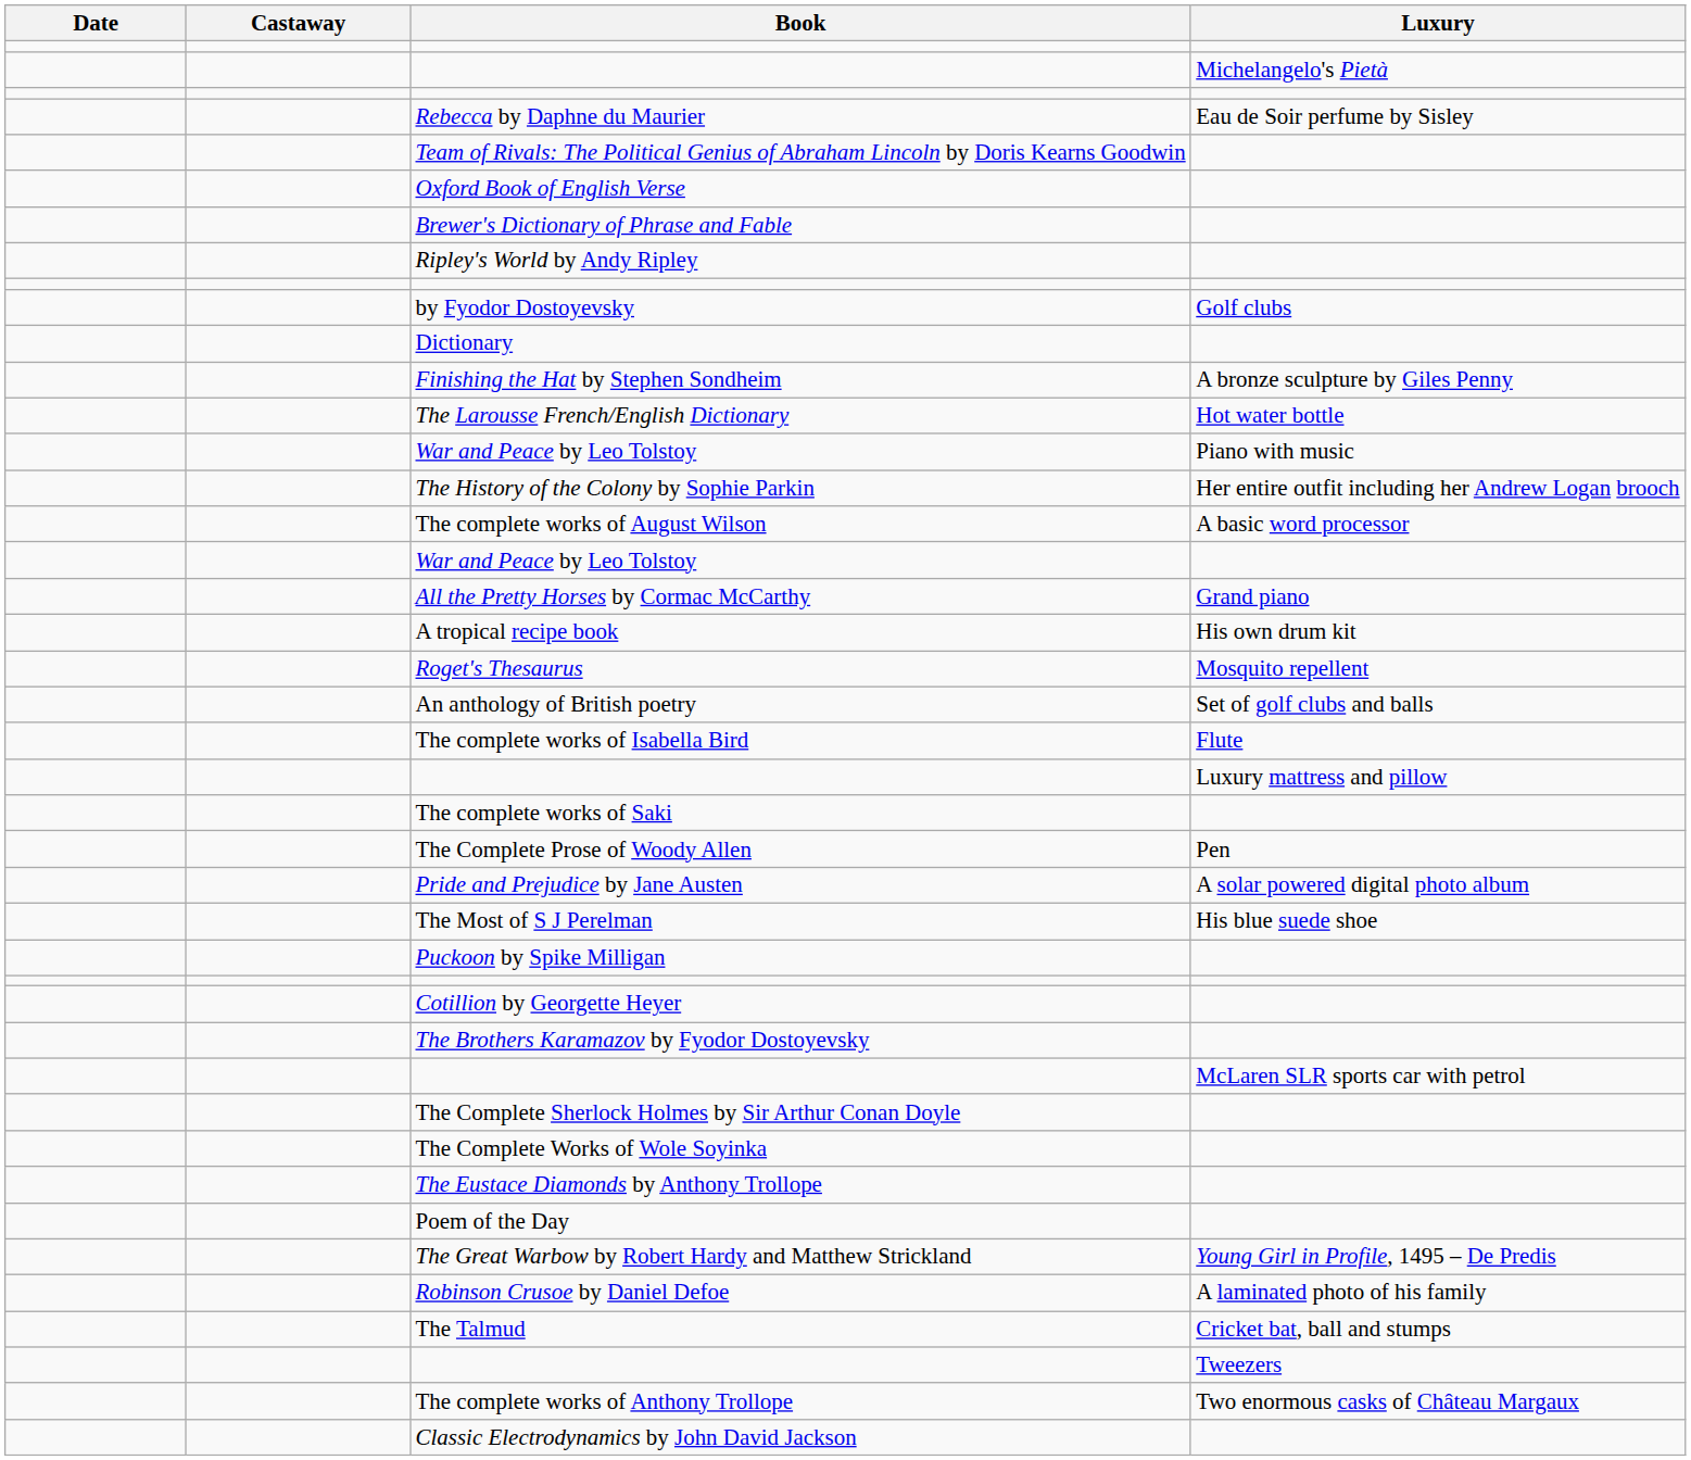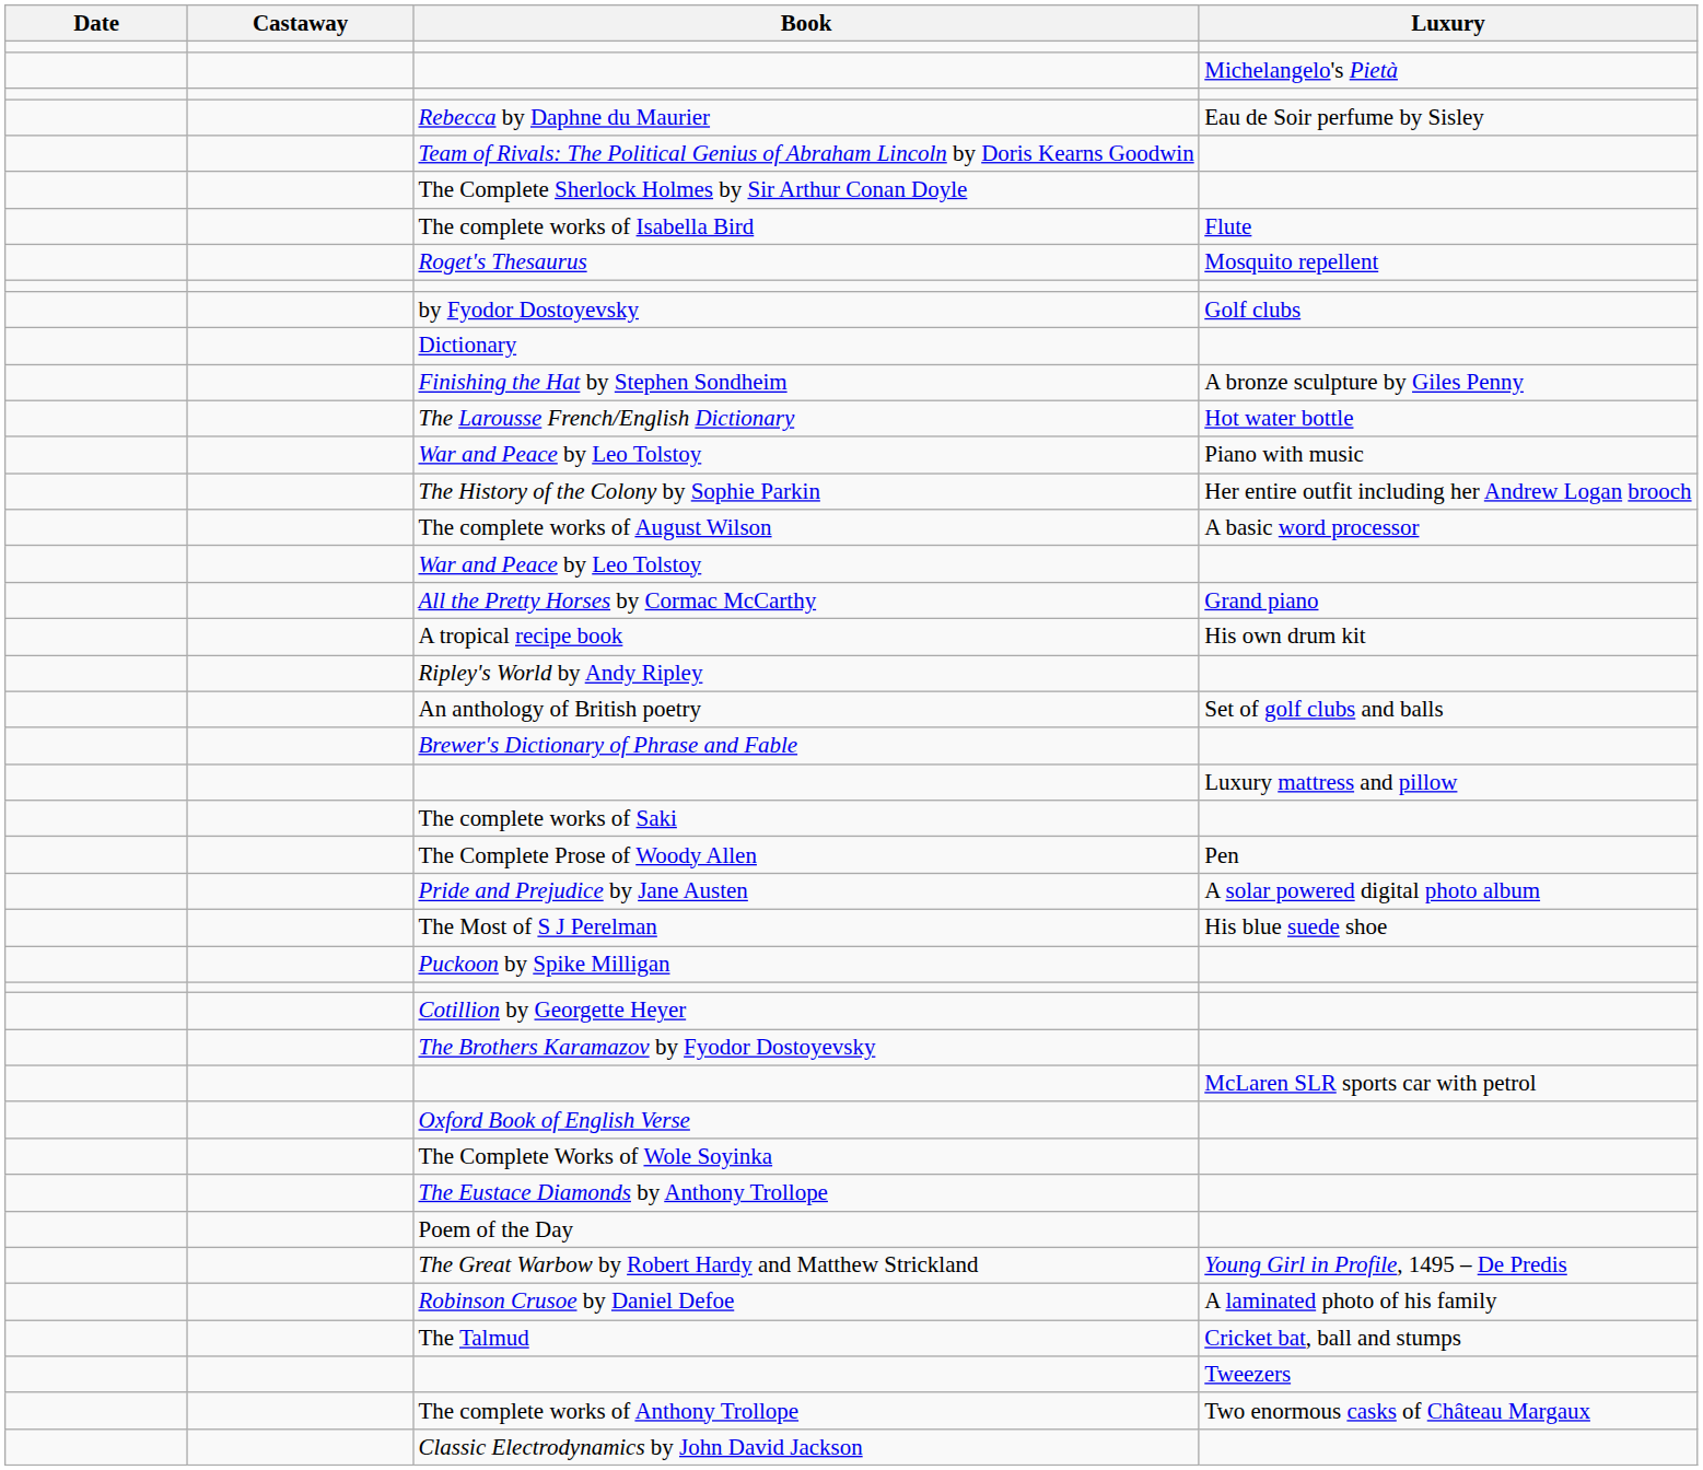 <table class="wikitable sortable">
 <tr>
 <th style="width:120px;">Date</th>
 <th style="width:150px;">Castaway</th>
 <th>Book</th>
 <th>Luxury</th>
 </tr>
 <tr>
 <td></td>
 <td></td>
 <td></td>
 <td></td>
 </tr>
 <tr>
 <td></td>
 <td></td>
 <td></td>
 <td><a href='#'>Michelangelo</a>'s <em><a href='#'>Pietà</a></em></td>
 </tr>
 <tr>
 <td></td>
 <td></td>
 <td></td>
 <td></td>
 </tr>
 <tr>
 <td></td>
 <td></td>
 <td><em><a href='#'>Rebecca</a></em> by <a href='#'>Daphne du Maurier</a></td>
 <td>Eau de Soir perfume by Sisley</td>
 </tr>
 <tr>
 <td></td>
 <td></td>
 <td><em><a href='#'>Team of Rivals: The Political Genius of Abraham Lincoln</a></em> by <a href='#'>Doris Kearns Goodwin</a></td>
 <td></td>
 </tr>
 <tr>
 <td></td>
 <td></td>
-<td><em><a href='#'>Oxford Book of English Verse</a></em></td>
+<td>The Complete <a href='#'>Sherlock Holmes</a> by <a href='#'>Sir Arthur Conan Doyle</a></td>
 <td></td>
 </tr>
 <tr>
 <td></td>
 <td></td>
-<td><em><a href='#'>Brewer's Dictionary of Phrase and Fable</a></em></td>
-<td></td>
+<td>The complete works of <a href='#'>Isabella Bird</a></td>
+<td><a href='#'>Flute</a></td>
 </tr>
 <tr>
 <td></td>
 <td></td>
-<td><em>Ripley's World</em> by <a href='#'>Andy Ripley</a></td>
-<td></td>
+<td><em><a href='#'>Roget's Thesaurus</a></em></td>
+<td><a href='#'>Mosquito repellent</a></td>
 </tr>
 <tr>
 <td></td>
 <td></td>
 <td></td>
 <td></td>
 </tr>
 <tr>
 <td></td>
 <td></td>
 <td> by <a href='#'>Fyodor Dostoyevsky</a></td>
 <td><a href='#'>Golf clubs</a></td>
 </tr>
 <tr>
 <td></td>
 <td></td>
 <td><a href='#'>Dictionary</a></td>
 <td></td>
 </tr>
 <tr>
 <td></td>
 <td></td>
 <td><em><a href='#'>Finishing the Hat</a></em> by <a href='#'>Stephen Sondheim</a></td>
 <td>A bronze sculpture by <a href='#'>Giles Penny</a></td>
 </tr>
 <tr>
 <td></td>
 <td></td>
 <td><em>The <a href='#'>Larousse</a> French/English <a href='#'>Dictionary</a></em></td>
 <td><a href='#'>Hot water bottle</a></td>
 </tr>
 <tr>
 <td></td>
 <td></td>
 <td><em><a href='#'>War and Peace</a></em> by <a href='#'>Leo Tolstoy</a></td>
 <td>Piano with music</td>
 </tr>
 <tr>
 <td></td>
 <td></td>
 <td><em>The History of the Colony</em> by <a href='#'>Sophie Parkin</a></td>
 <td>Her entire outfit including her <a href='#'>Andrew Logan</a> <a href='#'>brooch</a></td>
 </tr>
 <tr>
 <td></td>
 <td></td>
 <td>The complete works of <a href='#'>August Wilson</a></td>
 <td>A basic <a href='#'>word processor</a></td>
 </tr>
 <tr>
 <td></td>
 <td></td>
 <td><em><a href='#'>War and Peace</a></em> by <a href='#'>Leo Tolstoy</a></td>
 <td></td>
 </tr>
 <tr>
 <td></td>
 <td></td>
 <td><em><a href='#'>All the Pretty Horses</a></em> by <a href='#'>Cormac McCarthy</a></td>
 <td><a href='#'>Grand piano</a></td>
 </tr>
 <tr>
 <td></td>
 <td></td>
 <td>A tropical <a href='#'>recipe book</a></td>
 <td>His own drum kit</td>
 </tr>
 <tr>
 <td></td>
 <td></td>
-<td><em><a href='#'>Roget's Thesaurus</a></em></td>
-<td><a href='#'>Mosquito repellent</a></td>
+<td><em>Ripley's World</em> by <a href='#'>Andy Ripley</a></td>
+<td></td>
 </tr>
 <tr>
 <td></td>
 <td></td>
 <td>An anthology of British poetry</td>
 <td>Set of <a href='#'>golf clubs</a> and balls</td>
 </tr>
 <tr>
 <td></td>
 <td></td>
-<td>The complete works of <a href='#'>Isabella Bird</a></td>
-<td><a href='#'>Flute</a></td>
+<td><em><a href='#'>Brewer's Dictionary of Phrase and Fable</a></em></td>
+<td></td>
 </tr>
 <tr>
 <td></td>
 <td></td>
 <td></td>
 <td>Luxury <a href='#'>mattress</a> and <a href='#'>pillow</a></td>
 </tr>
 <tr>
 <td></td>
 <td></td>
 <td>The complete works of <a href='#'>Saki</a></td>
 <td></td>
 </tr>
 <tr>
 <td></td>
 <td></td>
 <td>The Complete Prose of <a href='#'>Woody Allen</a></td>
 <td>Pen</td>
 </tr>
 <tr>
 <td></td>
 <td></td>
 <td><em><a href='#'>Pride and Prejudice</a></em> by <a href='#'>Jane Austen</a></td>
 <td>A <a href='#'>solar powered</a> digital <a href='#'>photo album</a></td>
 </tr>
 <tr>
 <td></td>
 <td></td>
 <td>The Most of <a href='#'>S J Perelman</a></td>
 <td>His blue <a href='#'>suede</a> shoe</td>
 </tr>
 <tr>
 <td></td>
 <td></td>
 <td><em><a href='#'>Puckoon</a></em> by <a href='#'>Spike Milligan</a></td>
 <td></td>
 </tr>
 <tr>
 <td></td>
 <td></td>
 <td></td>
 <td></td>
 </tr>
 <tr>
 <td></td>
 <td></td>
 <td><em><a href='#'>Cotillion</a></em> by <a href='#'>Georgette Heyer</a></td>
 <td></td>
 </tr>
 <tr>
 <td></td>
 <td></td>
 <td><em><a href='#'>The Brothers Karamazov</a></em> by <a href='#'>Fyodor Dostoyevsky</a></td>
 <td></td>
 </tr>
 <tr>
 <td></td>
 <td></td>
 <td></td>
 <td><a href='#'>McLaren SLR</a> sports car with petrol</td>
 </tr>
 <tr>
 <td></td>
 <td></td>
-<td>The Complete <a href='#'>Sherlock Holmes</a> by <a href='#'>Sir Arthur Conan Doyle</a></td>
+<td><em><a href='#'>Oxford Book of English Verse</a></em></td>
 <td></td>
 </tr>
 <tr>
 <td></td>
 <td></td>
 <td>The Complete Works of <a href='#'>Wole Soyinka</a></td>
 <td></td>
 </tr>
 <tr>
 <td></td>
 <td></td>
 <td><em><a href='#'>The Eustace Diamonds</a></em> by <a href='#'>Anthony Trollope</a></td>
 <td></td>
 </tr>
 <tr>
 <td></td>
 <td></td>
 <td>Poem of the Day</td>
 <td></td>
 </tr>
 <tr>
 <td></td>
 <td></td>
 <td><em>The Great Warbow</em> by <a href='#'>Robert Hardy</a> and Matthew Strickland</td>
 <td><em><a href='#'>Young Girl in Profile</a></em>, 1495 – <a href='#'>De Predis</a></td>
 </tr>
 <tr>
 <td></td>
 <td></td>
 <td><em><a href='#'>Robinson Crusoe</a></em> by <a href='#'>Daniel Defoe</a></td>
 <td>A <a href='#'>laminated</a> photo of his family</td>
 </tr>
 <tr>
 <td></td>
 <td></td>
 <td>The <a href='#'>Talmud</a></td>
 <td><a href='#'>Cricket bat</a>, ball and stumps</td>
 </tr>
 <tr>
 <td></td>
 <td></td>
 <td></td>
 <td><a href='#'>Tweezers</a></td>
 </tr>
 <tr>
 <td></td>
 <td></td>
 <td>The complete works of <a href='#'>Anthony Trollope</a></td>
 <td>Two enormous <a href='#'>casks</a> of <a href='#'>Château Margaux</a></td>
 </tr>
 <tr>
 <td></td>
 <td></td>
 <td><em>Classic Electrodynamics</em> by <a href='#'>John David Jackson</a></td>
 <td></td>
 </tr>
 </table>
